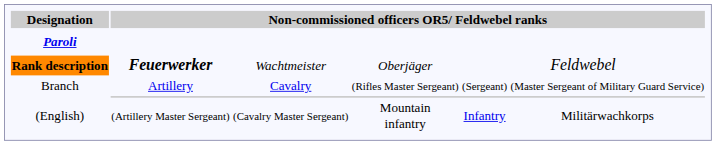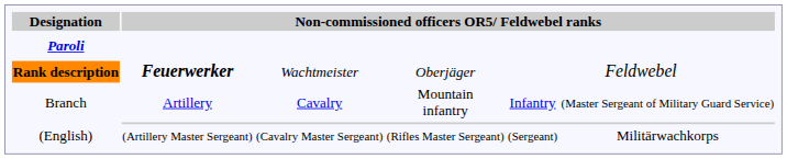 <table style="border:1px solid #8888aa; background-color:#f7f8ff; padding:5px; font-size:95%; margin: 0px 12px 12px 0px;">
 <tr bgcolor="#CCCCCC">
 <th>Designation</th>
 <th colspan=5><strong>Non-commissioned officers OR5/ Feldwebel ranks</strong></th>
 </tr>
 <tr align="center">
 <th></th>
 <th rowspan=3></th>
 <th rowspan=3></th>
 <th rowspan=3></th>
 <th rowspan=3></th>
 <th rowspan=3></th>
 </tr>
 <tr align="center">
 <th rowspan=1><a href='#'><em>Paroli</em></a></th>
 </tr>
 <tr align="center">
 <th></th>
 </tr>
 <tr align="center">
 <th style="background:#ff8800; color:black;">Rank description</th>
 <td colspan=1><big><strong><em>Feuerwerker</em></strong></big></td>
 <td colspan=1><em>Wachtmeister</em></td>
 <td colspan=1><em>Oberjäger</em></td>
 <td colspan=2><big><em>Feldwebel</em></big></td>
 </tr>
 <tr align="center">
 <td>Branch</td>
 <td><a href='#'>Artillery</a></td>
 <td><a href='#'>Cavalry</a></td>
-<td><small>(Rifles Master Sergeant)</small></td>
-<td><small>(Sergeant)</small></td>
+<td>Mountain<br>infantry</td>
+<td><a href='#'>Infantry</a></td>
 <td><small>(Master Sergeant of Military Guard Service)</small></td>
 </tr>
 <tr align="center">
 <td></td>
 <td colspan=5 bgcolor="#CCCCCC"></td>
 </tr>
 <tr align="center">
 <td>(English)</td>
 <td><small>(Artillery Master Sergeant)</small></td>
 <td><small>(Cavalry Master Sergeant)</small></td>
-<td>Mountain<br>infantry</td>
-<td><a href='#'>Infantry</a></td>
+<td><small>(Rifles Master Sergeant)</small></td>
+<td><small>(Sergeant)</small></td>
 <td>Militärwachkorps</td>
 </tr>
 <tr align="center">
 </tr>
 </table>
